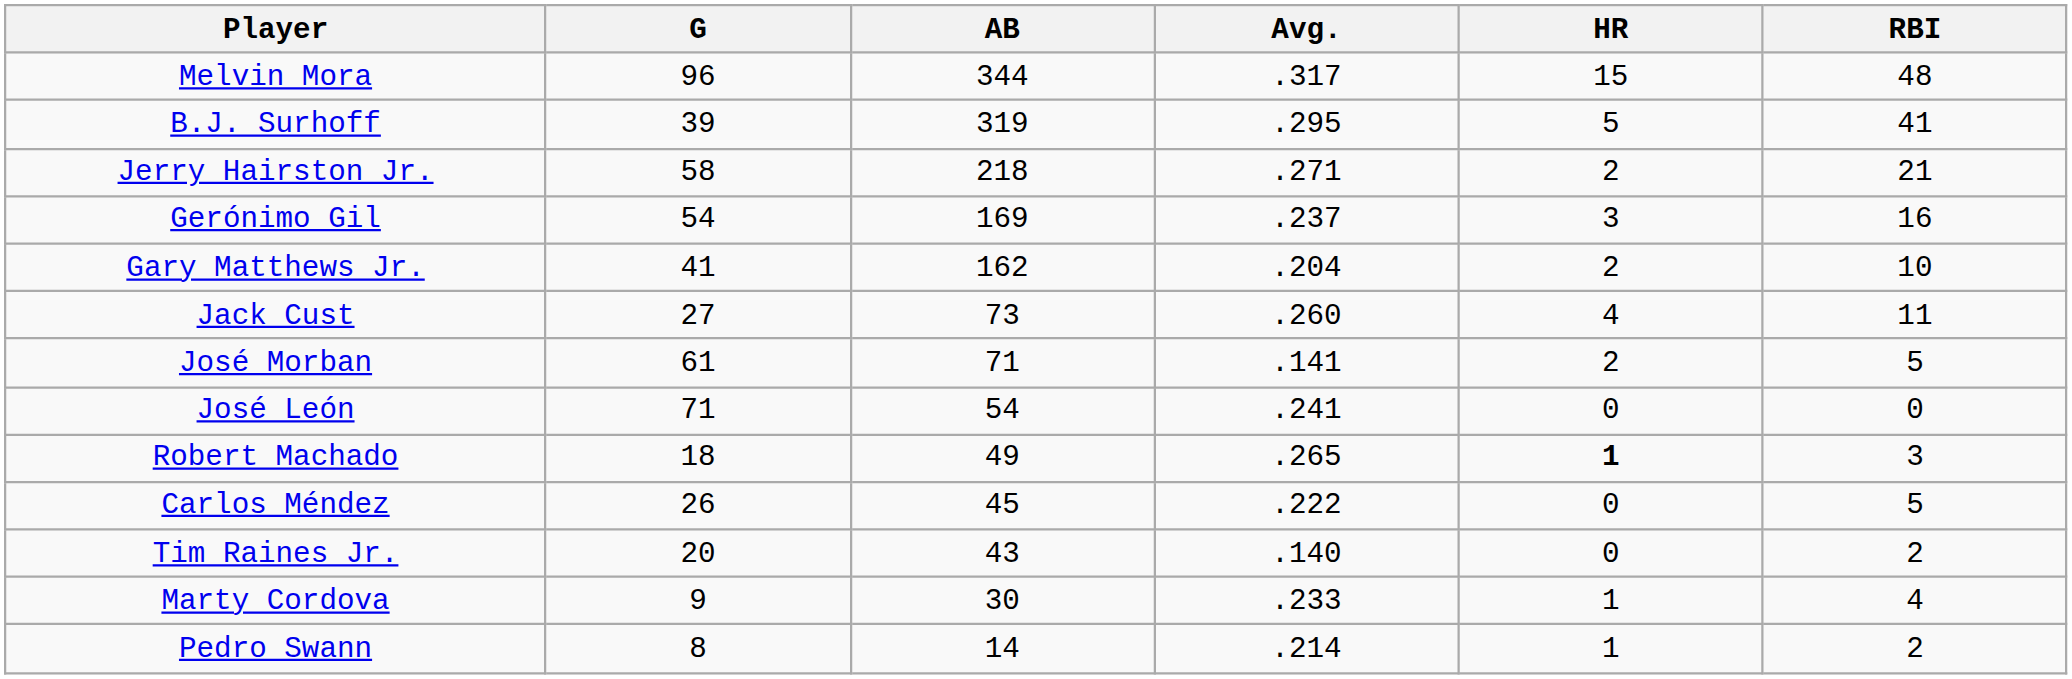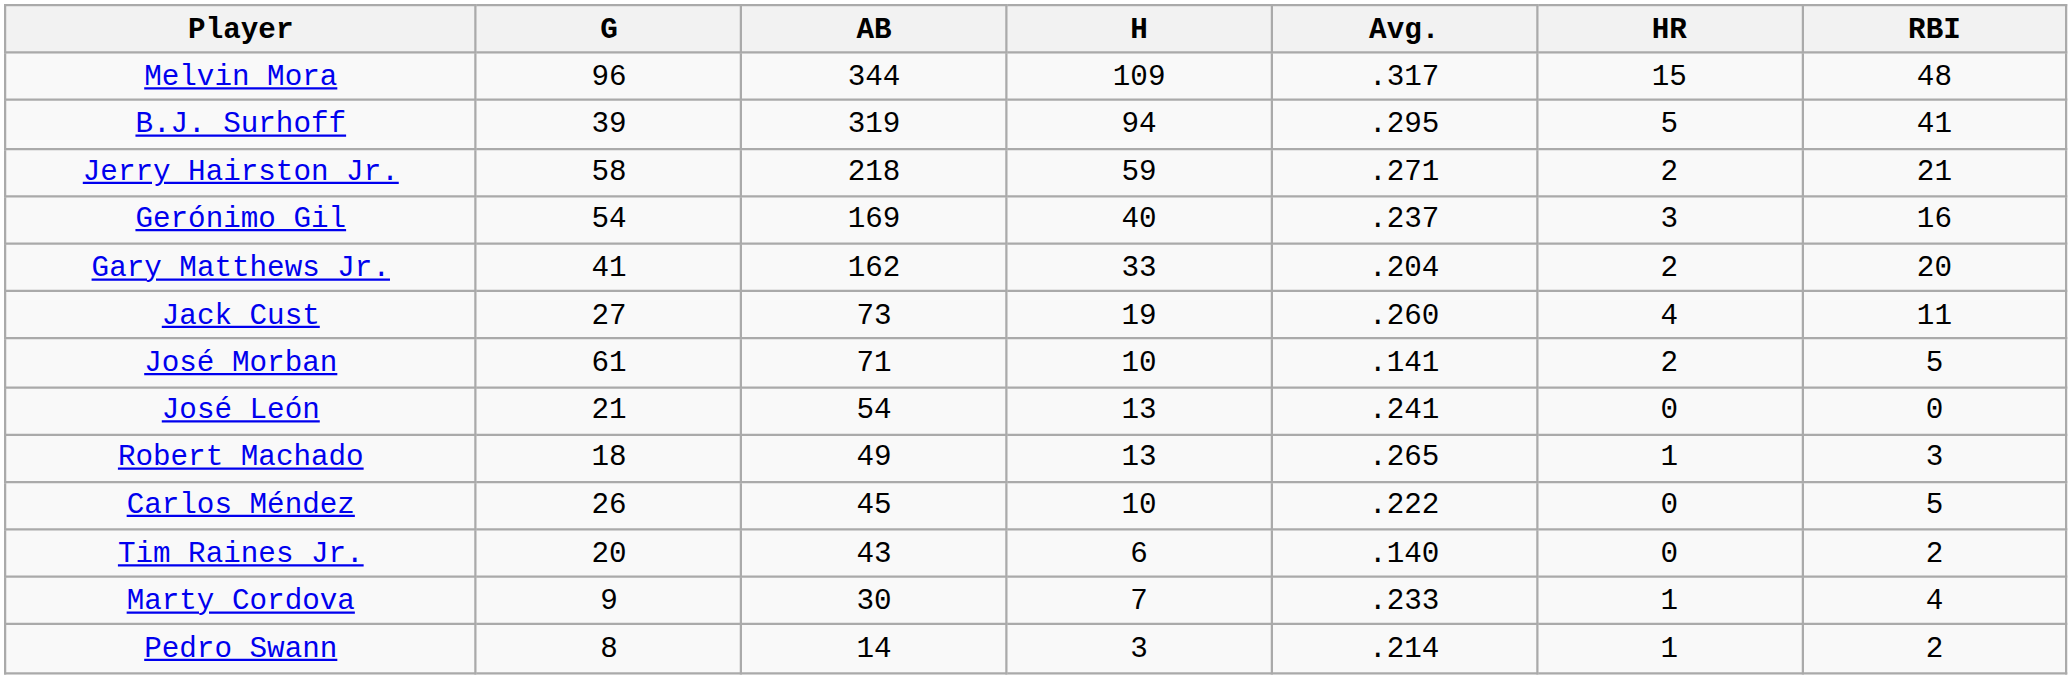 <table class="wikitable sortable">
 <tr>
 <th bgcolor="#DDDDFF" width="16%">Player</th>
 <th bgcolor="#DDDDFF" width="9%">G</th>
 <th bgcolor="#DDDDFF" width="9%">AB</th>
+<th bgcolor="#DDDDFF" width="9%">H</th>
 <th bgcolor="#DDDDFF" width="9%">Avg.</th>
 <th bgcolor="#DDDDFF" width="9%">HR</th>
 <th bgcolor="#DDDDFF" width="9%">RBI</th>
 </tr>
 <tr align=center>
 <td><a href='#'>Melvin Mora</a></td>
 <td>96</td>
 <td>344</td>
+<td>109</td>
 <td>.317</td>
 <td>15</td>
 <td>48</td>
 </tr>
 <tr align=center>
 <td><a href='#'>B.J. Surhoff</a></td>
 <td>39</td>
 <td>319</td>
+<td>94</td>
 <td>.295</td>
 <td>5</td>
 <td>41</td>
 </tr>
 <tr align=center>
 <td><a href='#'>Jerry Hairston Jr.</a></td>
 <td>58</td>
 <td>218</td>
+<td>59</td>
 <td>.271</td>
 <td>2</td>
 <td>21</td>
 </tr>
 <tr align=center>
 <td><a href='#'>Gerónimo Gil</a></td>
 <td>54</td>
 <td>169</td>
+<td>40</td>
 <td>.237</td>
 <td>3</td>
 <td>16</td>
 </tr>
 <tr align=center>
 <td><a href='#'>Gary Matthews Jr.</a></td>
 <td>41</td>
 <td>162</td>
+<td>33</td>
 <td>.204</td>
 <td>2</td>
-<td>10</td>
+<td>20</td>
 </tr>
 <tr align=center>
 <td><a href='#'>Jack Cust</a></td>
 <td>27</td>
 <td>73</td>
+<td>19</td>
 <td>.260</td>
 <td>4</td>
 <td>11</td>
 </tr>
 <tr align=center>
 <td><a href='#'>José Morban</a></td>
 <td>61</td>
 <td>71</td>
+<td>10</td>
 <td>.141</td>
 <td>2</td>
 <td>5</td>
 </tr>
 <tr align=center>
 <td><a href='#'>José León</a></td>
-<td>71</td>
+<td>21</td>
 <td>54</td>
+<td>13</td>
 <td>.241</td>
 <td>0</td>
 <td>0</td>
 </tr>
 <tr align=center>
 <td><a href='#'>Robert Machado</a></td>
 <td>18</td>
 <td>49</td>
+<td>13</td>
 <td>.265</td>
-<td><strong>1</strong></td>
+<td>1</td>
 <td>3</td>
 </tr>
 <tr align=center>
 <td><a href='#'>Carlos Méndez</a></td>
 <td>26</td>
 <td>45</td>
+<td>10</td>
 <td>.222</td>
 <td>0</td>
 <td>5</td>
 </tr>
 <tr align=center>
 <td><a href='#'>Tim Raines Jr.</a></td>
 <td>20</td>
 <td>43</td>
+<td>6</td>
 <td>.140</td>
 <td>0</td>
 <td>2</td>
 </tr>
 <tr align=center>
 <td><a href='#'>Marty Cordova</a></td>
 <td>9</td>
 <td>30</td>
+<td>7</td>
 <td>.233</td>
 <td>1</td>
 <td>4</td>
 </tr>
 <tr align=center>
 <td><a href='#'>Pedro Swann</a></td>
 <td>8</td>
 <td>14</td>
+<td>3</td>
 <td>.214</td>
 <td>1</td>
 <td>2</td>
 </tr>
 </table>
